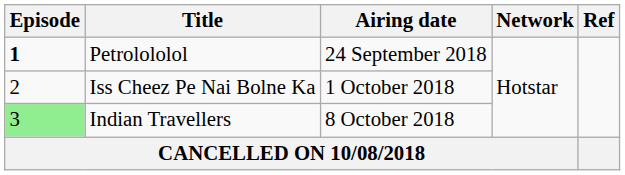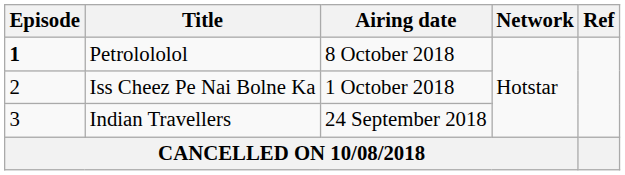 <table class="wikitable">
 <tr>
 <th>Episode</th>
 <th>Title</th>
 <th>Airing date</th>
 <th>Network</th>
 <th>Ref</th>
 </tr>
 <tr>
 <td><strong>1</strong></td>
 <td>Petrolololol</td>
-<td>24 September 2018</td>
+<td>8 October 2018</td>
 <td rowspan="3">Hotstar</td>
 <td rowspan="3"></td>
 </tr>
 <tr>
 <td>2</td>
 <td>Iss Cheez Pe Nai Bolne Ka</td>
 <td>1 October 2018</td>
 </tr>
 <tr>
-<td style="background: lightgreen;">3</td>
+<td>3</td>
 <td>Indian Travellers</td>
-<td>8 October 2018</td>
+<td>24 September 2018</td>
 </tr>
 <tr>
 <th colspan="4">CANCELLED ON 10/08/2018</th>
 <th></th>
 </tr>
 </table>
